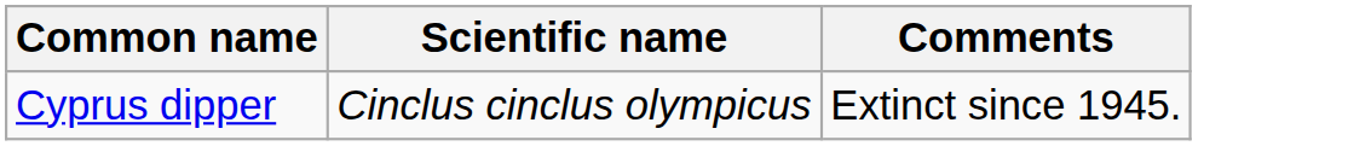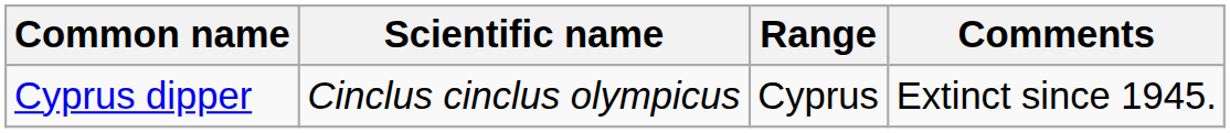 <table class="wikitable sortable">
 <tr>
 <th>Common name</th>
 <th>Scientific name</th>
+<th>Range</th>
 <th class="unsortable">Comments</th>
 </tr>
 <tr>
 <td><a href='#'>Cyprus dipper</a></td>
 <td><em>Cinclus cinclus olympicus</em></td>
+<td>Cyprus</td>
 <td>Extinct since 1945.</td>
 </tr>
 </table>
